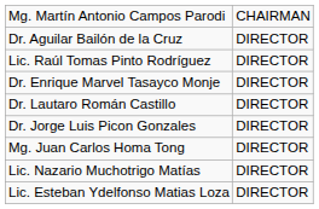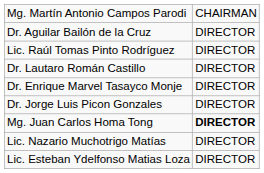 <table class="wikitable">
 <tr>
 <td>Mg. Martín Antonio Campos Parodi</td>
 <td>CHAIRMAN</td>
 </tr>
 <tr>
 <td>Dr. Aguilar Bailón de la Cruz</td>
 <td>DIRECTOR</td>
 </tr>
 <tr>
 <td>Lic. Raúl Tomas Pinto Rodríguez</td>
 <td>DIRECTOR</td>
 </tr>
 <tr>
-<td>Dr. Enrique Marvel Tasayco Monje</td>
+<td>Dr. Lautaro Román Castillo</td>
 <td>DIRECTOR</td>
 </tr>
 <tr>
-<td>Dr. Lautaro Román Castillo</td>
+<td>Dr. Enrique Marvel Tasayco Monje</td>
 <td>DIRECTOR</td>
 </tr>
 <tr>
 <td>Dr. Jorge Luis Picon Gonzales</td>
 <td>DIRECTOR</td>
 </tr>
 <tr>
 <td>Mg. Juan Carlos Homa Tong</td>
-<td>DIRECTOR</td>
+<td><strong>DIRECTOR</strong></td>
 </tr>
 <tr>
 <td>Lic. Nazario Muchotrigo Matías</td>
 <td>DIRECTOR</td>
 </tr>
 <tr>
 <td>Lic. Esteban Ydelfonso Matias Loza</td>
 <td>DIRECTOR</td>
 </tr>
 </table>
